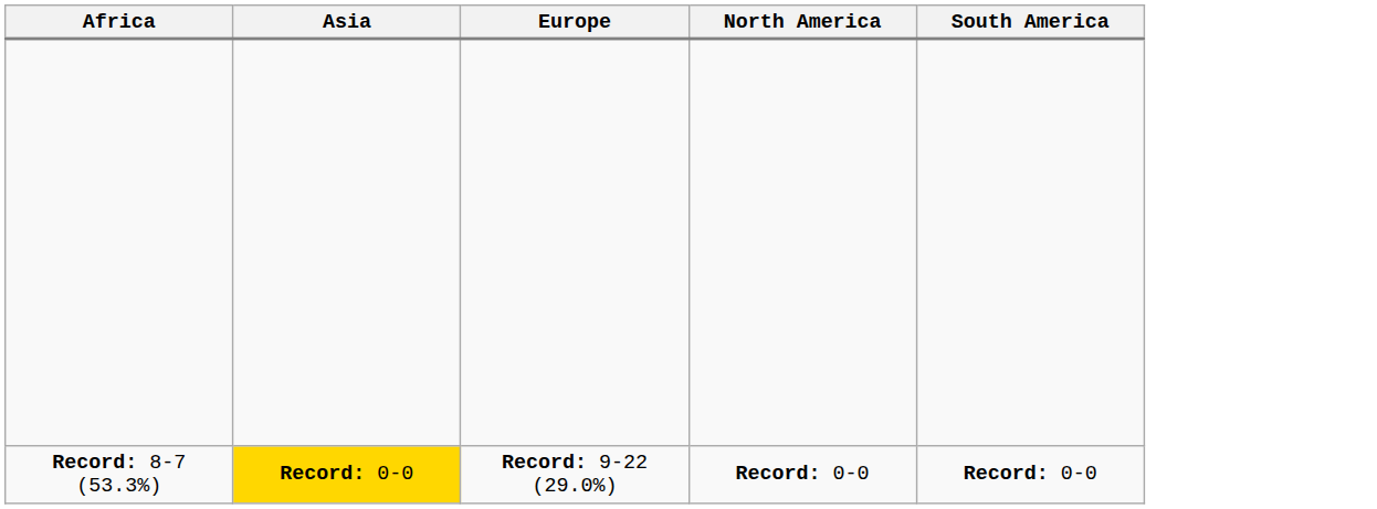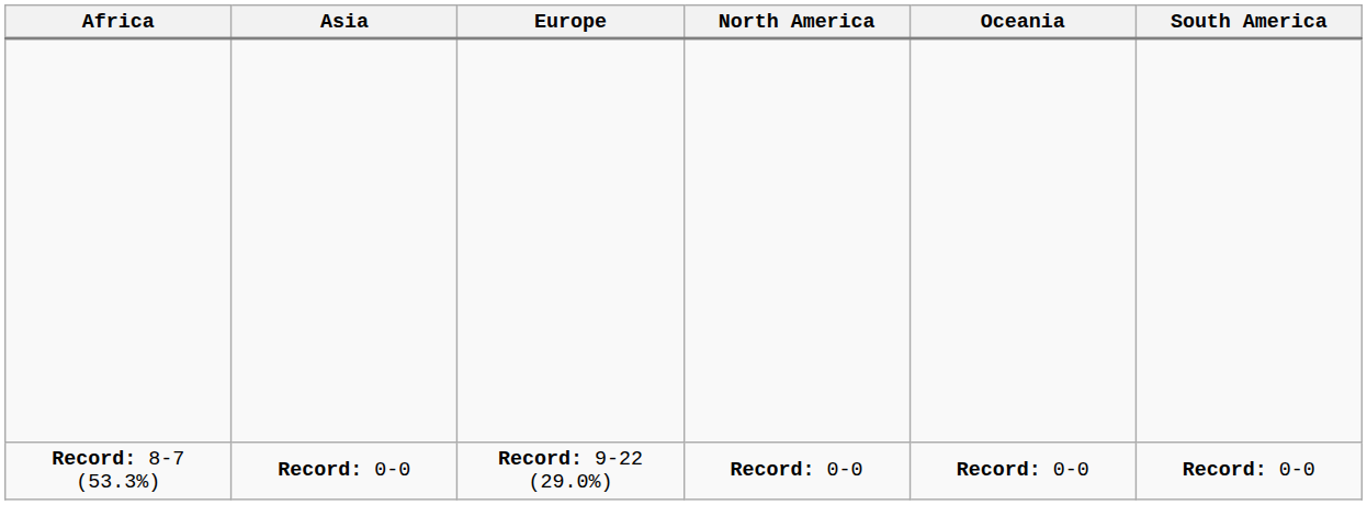 <table class="wikitable">
 <tr>
 <th width="140">Africa</th>
 <th width="140">Asia</th>
 <th width="140">Europe</th>
 <th width="140">North America</th>
+<th width="140">Oceania</th>
 <th width="140">South America</th>
 </tr>
 <tr style="border-top:2px solid gray;">
 <td align="center"><br><br><br><br><br><br><br><br><br><br></td>
 <td align="center"></td>
 <td align="center"><br><br><br><br><br><br><br><br><br><br><br><br><br><br><br><br><br></td>
 <td align="center"></td>
 <td align="center"></td>
+<td align="center"></td>
 </tr>
 <tr>
 <td align="center"><strong>Record:</strong> 8-7 (53.3%)</td>
-<td align="center" style="background: gold;"><strong>Record:</strong> 0-0</td>
+<td align="center"><strong>Record:</strong> 0-0</td>
 <td align="center"><strong>Record:</strong> 9-22 (29.0%)</td>
+<td align="center"><strong>Record:</strong> 0-0</td>
 <td align="center"><strong>Record:</strong> 0-0</td>
 <td align="center"><strong>Record:</strong> 0-0</td>
 </tr>
 </table>
